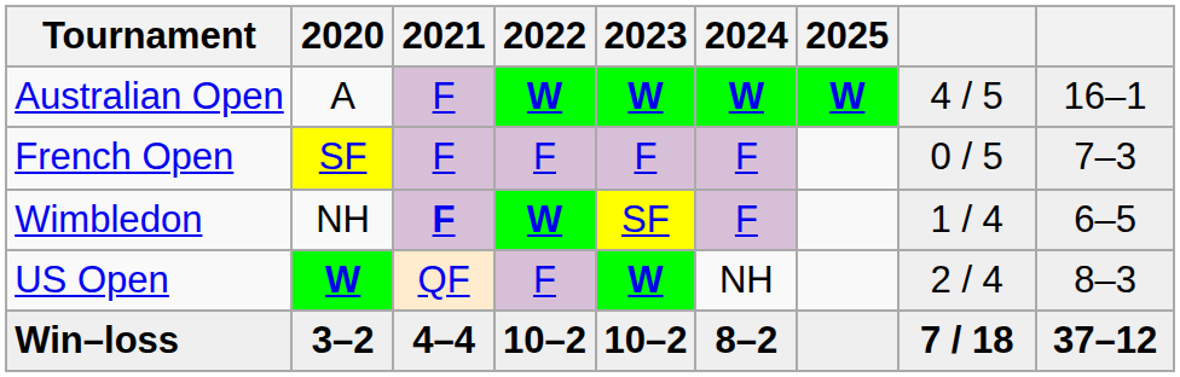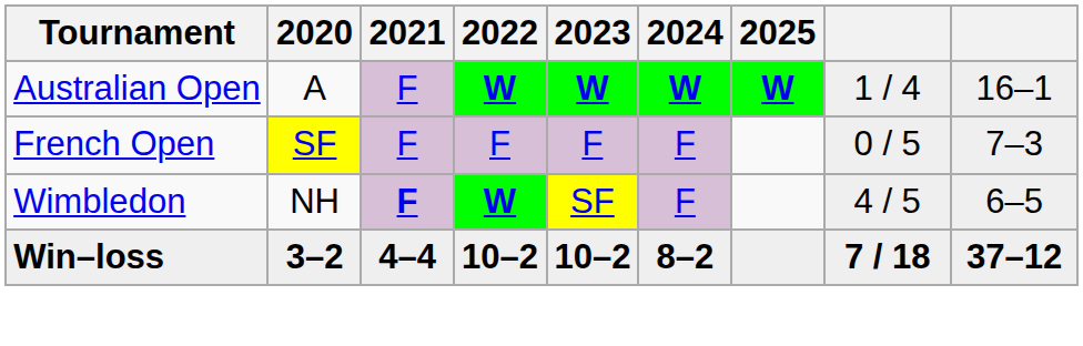 <table class=wikitable style=text-align:center;font-size:97%>
 <tr>
 <th>Tournament</th>
 <th>2020</th>
 <th>2021</th>
 <th>2022</th>
 <th>2023</th>
 <th>2024</th>
 <th>2025</th>
 <th style="width:50px;"></th>
 <th width=50></th>
 </tr>
 <tr>
 <td style="text-align:left"><a href='#'>Australian Open</a></td>
 <td>A</td>
 <td style="background:thistle;"><a href='#'>F</a></td>
 <td style="background:lime;"><a href='#'><strong>W</strong></a></td>
 <td style="background:lime;"><a href='#'><strong>W</strong></a></td>
 <td style="background:lime;"><a href='#'><strong>W</strong></a></td>
 <td style="background:lime;"><a href='#'><strong>W</strong></a></td>
-<td style="background:#efefef;">4 / 5</td>
+<td style="background:#efefef;">1 / 4</td>
 <td style="background:#efefef;">16–1</td>
 </tr>
 <tr>
 <td style="text-align:left"><a href='#'>French Open</a></td>
 <td style="background:yellow;"><a href='#'>SF</a></td>
 <td style="background:thistle;"><a href='#'>F</a></td>
 <td style="background:thistle;"><a href='#'>F</a></td>
 <td style="background:thistle;"><a href='#'>F</a></td>
 <td style="background:thistle;"><a href='#'>F</a></td>
 <td></td>
 <td style="background:#efefef;">0 / 5</td>
 <td style="background:#efefef;">7–3</td>
 </tr>
 <tr>
 <td style="text-align:left"><a href='#'>Wimbledon</a></td>
 <td>NH</td>
 <td style="background:thistle;"><strong><a href='#'>F</a></strong></td>
 <td style="background:lime;"><a href='#'><strong>W</strong></a></td>
 <td style="background:yellow;"><a href='#'>SF</a></td>
 <td style="background:thistle;"><a href='#'>F</a></td>
 <td></td>
-<td style="background:#efefef;">1 / 4</td>
+<td style="background:#efefef;">4 / 5</td>
 <td style="background:#efefef;">6–5</td>
-</tr>
-<tr>
-<td style="text-align:left"><a href='#'>US Open</a></td>
-<td style="background:lime;"><a href='#'><strong>W</strong></a></td>
-<td bgcolor="ffebcd"><a href='#'>QF</a></td>
-<td style="background:thistle;"><a href='#'>F</a></td>
-<td style="background:lime;"><a href='#'><strong>W</strong></a></td>
-<td>NH</td>
-<td></td>
-<td style="background:#efefef;">2 / 4</td>
-<td style="background:#efefef;">8–3</td>
 </tr>
 <tr style=background:#efefef;font-weight:bold>
 <td style=text-align:left>Win–loss</td>
 <td>3–2</td>
 <td>4–4</td>
 <td>10–2</td>
 <td>10–2</td>
 <td>8–2</td>
 <td></td>
 <td>7 / 18</td>
 <td>37–12</td>
 </tr>
 </table>
